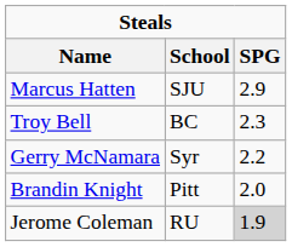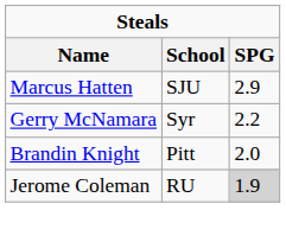 <table class="wikitable">
 <tr>
 <td colspan=3 style="text-align:center;"><strong>Steals</strong></td>
 </tr>
 <tr>
 <th>Name</th>
 <th>School</th>
 <th>SPG</th>
 </tr>
 <tr>
 <td><a href='#'>Marcus Hatten</a></td>
 <td>SJU</td>
 <td>2.9</td>
-</tr>
-<tr>
-<td><a href='#'>Troy Bell</a></td>
-<td>BC</td>
-<td>2.3</td>
 </tr>
 <tr>
 <td><a href='#'>Gerry McNamara</a></td>
 <td>Syr</td>
 <td>2.2</td>
 </tr>
 <tr>
 <td><a href='#'>Brandin Knight</a></td>
 <td>Pitt</td>
 <td>2.0</td>
 </tr>
 <tr>
 <td>Jerome Coleman</td>
 <td>RU</td>
 <td style="background: lightgrey;">1.9</td>
 </tr>
 </table>
